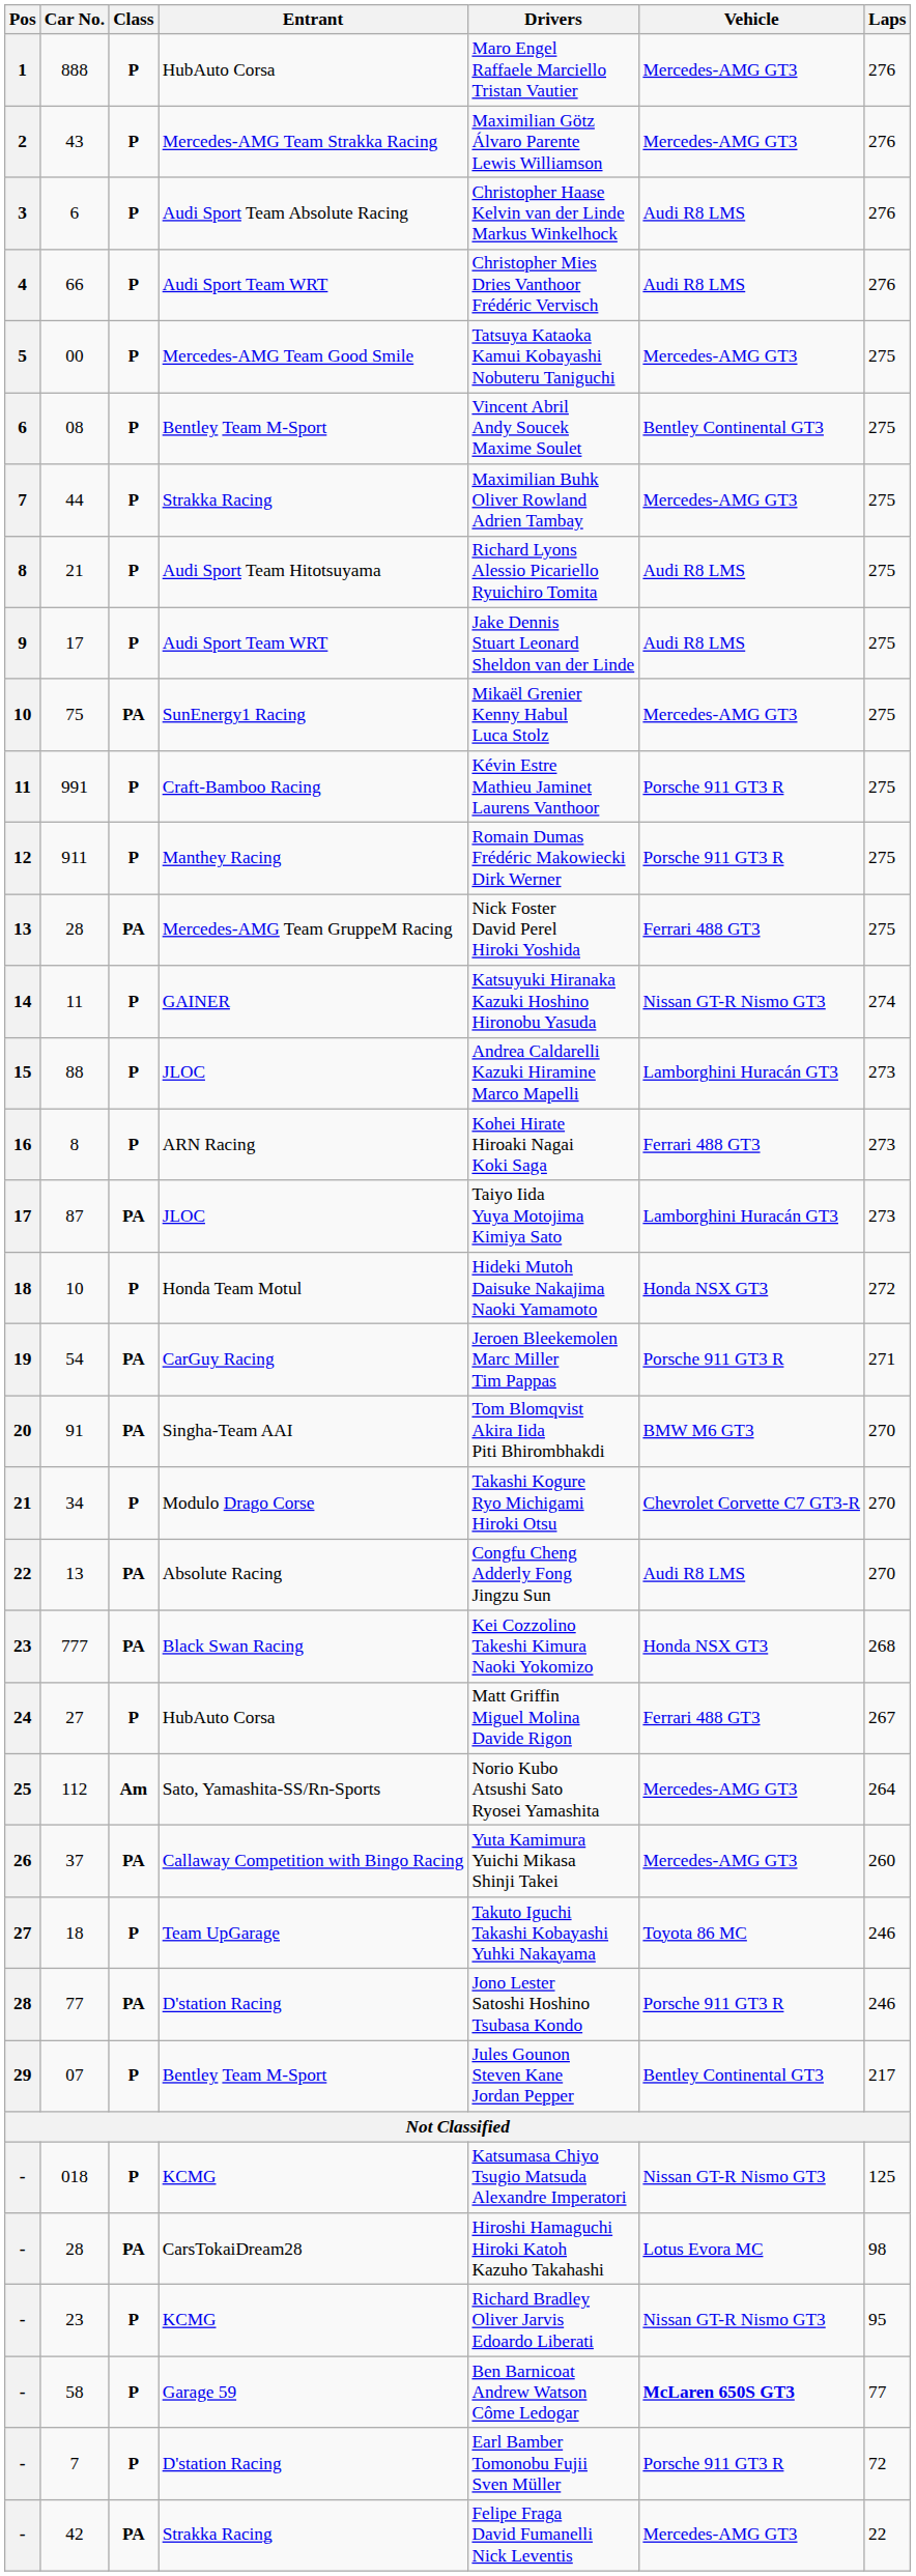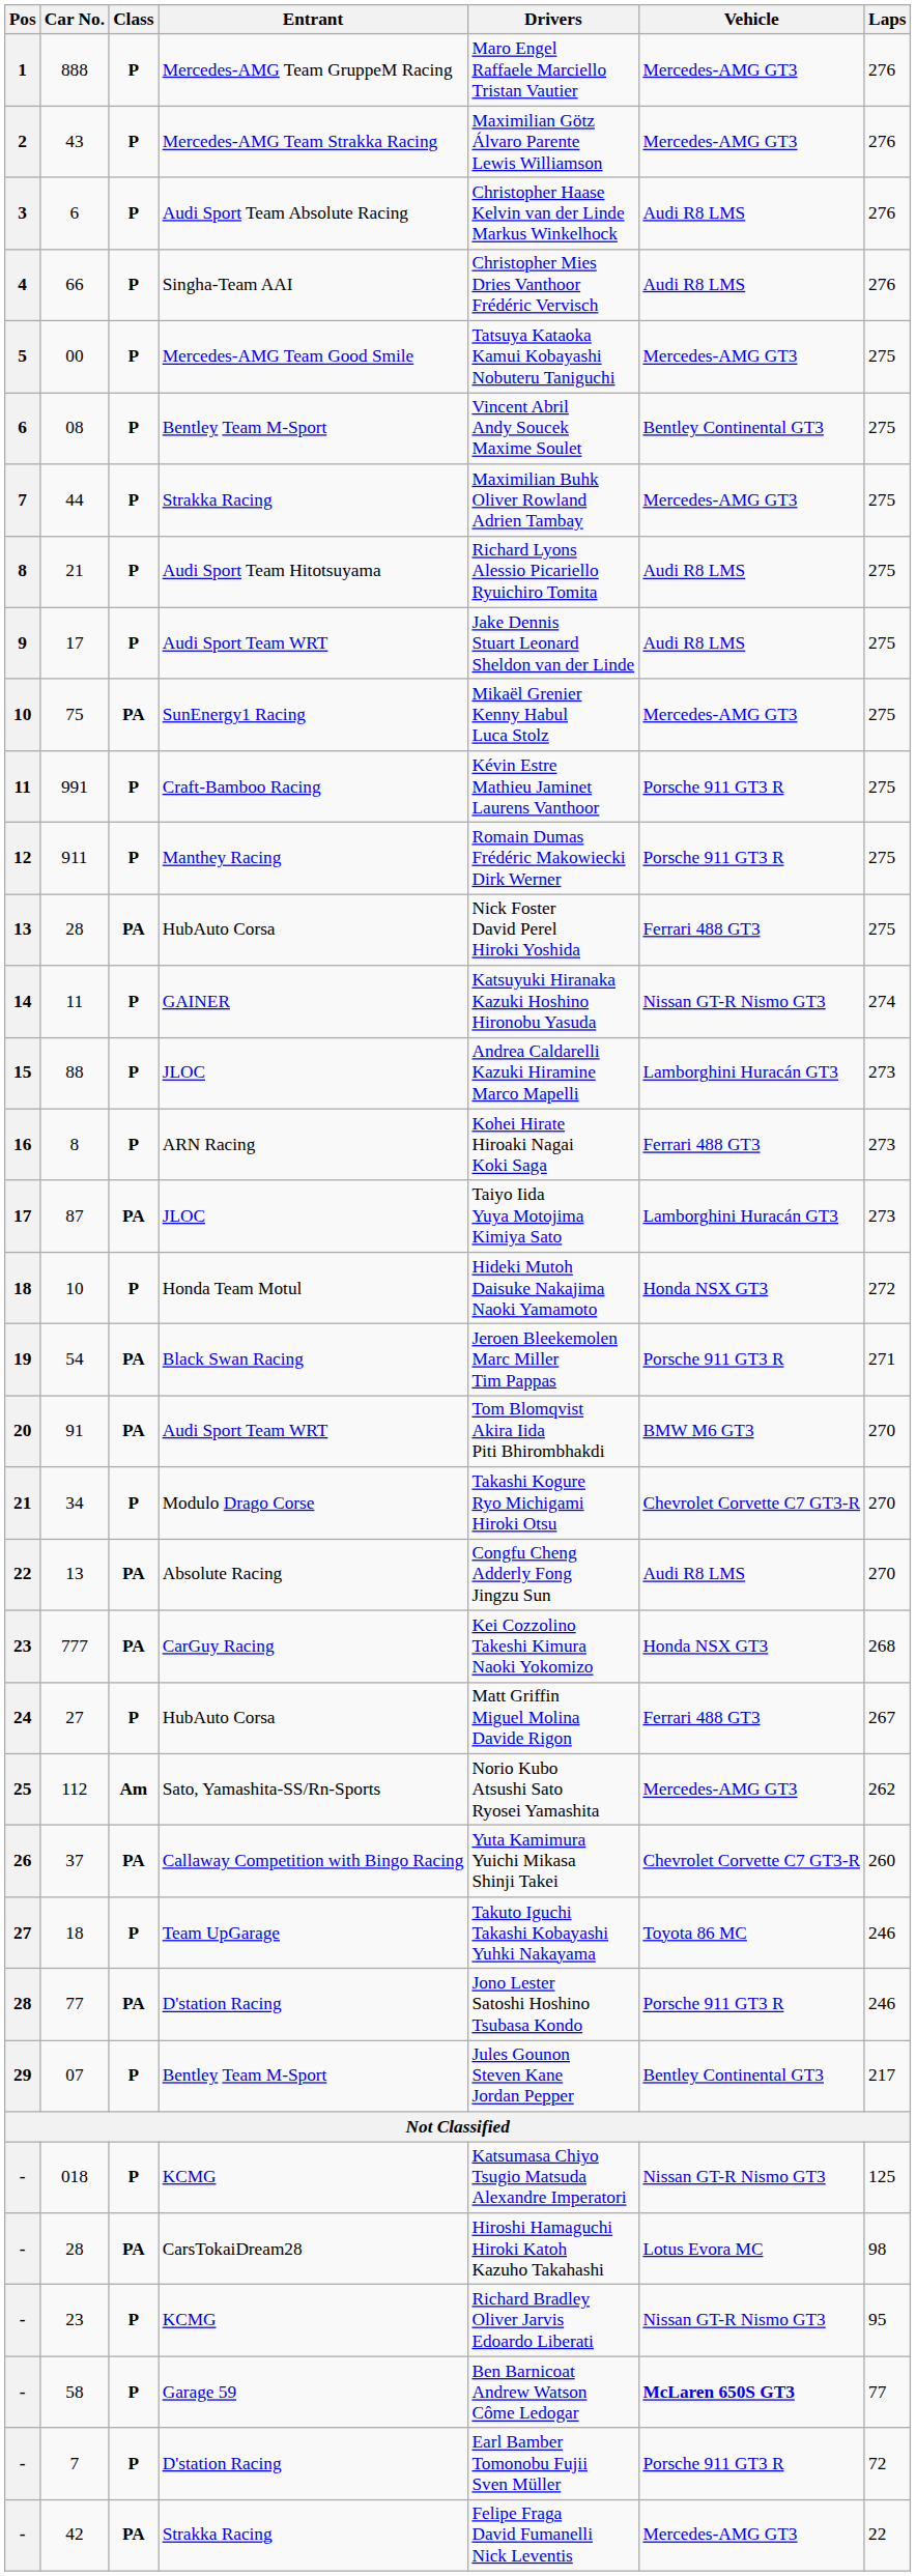 <table class="wikitable" style="font-size: 85%;">
 <tr>
 <th>Pos</th>
 <th>Car No.</th>
 <th>Class</th>
 <th>Entrant</th>
 <th>Drivers</th>
 <th>Vehicle</th>
 <th>Laps</th>
 </tr>
 <tr>
 <th>1</th>
 <td align="center">888</td>
 <td align="center"><strong><span>P</span></strong></td>
-<td> HubAuto Corsa</td>
+<td> <a href='#'>Mercedes-AMG</a> Team GruppeM Racing</td>
 <td> <a href='#'>Maro Engel</a><br> <a href='#'>Raffaele Marciello</a><br> <a href='#'>Tristan Vautier</a></td>
 <td><a href='#'>Mercedes-AMG GT3</a></td>
 <td>276</td>
 </tr>
 <tr>
 <th>2</th>
 <td align="center">43</td>
 <td align="center"><strong><span>P</span></strong></td>
 <td> <a href='#'>Mercedes-AMG Team Strakka Racing</a></td>
 <td> <a href='#'>Maximilian Götz</a><br> <a href='#'>Álvaro Parente</a><br> <a href='#'>Lewis Williamson</a></td>
 <td><a href='#'>Mercedes-AMG GT3</a></td>
 <td>276</td>
 </tr>
 <tr>
 <th>3</th>
 <td align="center">6</td>
 <td align="center"><strong><span>P</span></strong></td>
 <td> <a href='#'>Audi Sport</a> Team Absolute Racing</td>
 <td> <a href='#'>Christopher Haase</a><br> <a href='#'>Kelvin van der Linde</a><br> <a href='#'>Markus Winkelhock</a></td>
 <td><a href='#'>Audi R8 LMS</a></td>
 <td>276</td>
 </tr>
 <tr>
 <th>4</th>
 <td align="center">66</td>
 <td align="center"><strong><span>P</span></strong></td>
-<td> <a href='#'>Audi Sport Team WRT</a></td>
+<td> Singha-Team AAI</td>
 <td> <a href='#'>Christopher Mies</a><br> <a href='#'>Dries Vanthoor</a><br> <a href='#'>Frédéric Vervisch</a></td>
 <td><a href='#'>Audi R8 LMS</a></td>
 <td>276</td>
 </tr>
 <tr>
 <th>5</th>
 <td align="center">00</td>
 <td align="center"><strong><span>P</span></strong></td>
 <td> <a href='#'>Mercedes-AMG Team Good Smile</a></td>
 <td> <a href='#'>Tatsuya Kataoka</a><br> <a href='#'>Kamui Kobayashi</a><br> <a href='#'>Nobuteru Taniguchi</a></td>
 <td><a href='#'>Mercedes-AMG GT3</a></td>
 <td>275</td>
 </tr>
 <tr>
 <th>6</th>
 <td align="center">08</td>
 <td align="center"><strong><span>P</span></strong></td>
 <td> <a href='#'>Bentley</a> <a href='#'>Team M-Sport</a></td>
 <td> <a href='#'>Vincent Abril</a><br> <a href='#'>Andy Soucek</a><br> <a href='#'>Maxime Soulet</a></td>
 <td><a href='#'>Bentley Continental GT3</a></td>
 <td>275</td>
 </tr>
 <tr>
 <th>7</th>
 <td align="center">44</td>
 <td align="center"><strong><span>P</span></strong></td>
 <td> <a href='#'>Strakka Racing</a></td>
 <td> <a href='#'>Maximilian Buhk</a><br> <a href='#'>Oliver Rowland</a><br> <a href='#'>Adrien Tambay</a></td>
 <td><a href='#'>Mercedes-AMG GT3</a></td>
 <td>275</td>
 </tr>
 <tr>
 <th>8</th>
 <td align="center">21</td>
 <td align="center"><strong><span>P</span></strong></td>
 <td> <a href='#'>Audi Sport</a> Team Hitotsuyama</td>
 <td> <a href='#'>Richard Lyons</a><br> <a href='#'>Alessio Picariello</a><br> <a href='#'>Ryuichiro Tomita</a></td>
 <td><a href='#'>Audi R8 LMS</a></td>
 <td>275</td>
 </tr>
 <tr>
 <th>9</th>
 <td align="center">17</td>
 <td align="center"><strong><span>P</span></strong></td>
 <td> <a href='#'>Audi Sport Team WRT</a></td>
 <td> <a href='#'>Jake Dennis</a><br> <a href='#'>Stuart Leonard</a><br> <a href='#'>Sheldon van der Linde</a></td>
 <td><a href='#'>Audi R8 LMS</a></td>
 <td>275</td>
 </tr>
 <tr>
 <th>10</th>
 <td align="center">75</td>
 <td align="center"><strong><span>PA</span></strong></td>
 <td> <a href='#'>SunEnergy1 Racing</a></td>
 <td> <a href='#'>Mikaël Grenier</a><br> <a href='#'>Kenny Habul</a><br> <a href='#'>Luca Stolz</a></td>
 <td><a href='#'>Mercedes-AMG GT3</a></td>
 <td>275</td>
 </tr>
 <tr>
 <th>11</th>
 <td align="center">991</td>
 <td align="center"><strong><span>P</span></strong></td>
 <td> <a href='#'>Craft-Bamboo Racing</a></td>
 <td> <a href='#'>Kévin Estre</a><br> <a href='#'>Mathieu Jaminet</a><br> <a href='#'>Laurens Vanthoor</a></td>
 <td><a href='#'>Porsche 911 GT3 R</a></td>
 <td>275</td>
 </tr>
 <tr>
 <th>12</th>
 <td align="center">911</td>
 <td align="center"><strong><span>P</span></strong></td>
 <td> <a href='#'>Manthey Racing</a></td>
 <td> <a href='#'>Romain Dumas</a><br> <a href='#'>Frédéric Makowiecki</a><br> <a href='#'>Dirk Werner</a></td>
 <td><a href='#'>Porsche 911 GT3 R</a></td>
 <td>275</td>
 </tr>
 <tr>
 <th>13</th>
 <td align="center">28</td>
 <td align="center"><strong><span>PA</span></strong></td>
-<td> <a href='#'>Mercedes-AMG</a> Team GruppeM Racing</td>
+<td> HubAuto Corsa</td>
 <td> Nick Foster<br> David Perel<br> <a href='#'>Hiroki Yoshida</a></td>
 <td><a href='#'>Ferrari 488 GT3</a></td>
 <td>275</td>
 </tr>
 <tr>
 <th>14</th>
 <td align="center">11</td>
 <td align="center"><strong><span>P</span></strong></td>
 <td> <a href='#'>GAINER</a></td>
 <td> <a href='#'>Katsuyuki Hiranaka</a><br> <a href='#'>Kazuki Hoshino</a><br> <a href='#'>Hironobu Yasuda</a></td>
 <td><a href='#'>Nissan GT-R Nismo GT3</a></td>
 <td>274</td>
 </tr>
 <tr>
 <th>15</th>
 <td align="center">88</td>
 <td align="center"><strong><span>P</span></strong></td>
 <td> <a href='#'>JLOC</a></td>
 <td> <a href='#'>Andrea Caldarelli</a><br> <a href='#'>Kazuki Hiramine</a><br> <a href='#'>Marco Mapelli</a></td>
 <td><a href='#'>Lamborghini Huracán GT3</a></td>
 <td>273</td>
 </tr>
 <tr>
 <th>16</th>
 <td align="center">8</td>
 <td align="center"><strong><span>P</span></strong></td>
 <td> ARN Racing</td>
 <td> <a href='#'>Kohei Hirate</a><br> Hiroaki Nagai<br> <a href='#'>Koki Saga</a></td>
 <td><a href='#'>Ferrari 488 GT3</a></td>
 <td>273</td>
 </tr>
 <tr>
 <th>17</th>
 <td align="center">87</td>
 <td align="center"><strong><span>PA</span></strong></td>
 <td> <a href='#'>JLOC</a></td>
 <td> Taiyo Iida<br> <a href='#'>Yuya Motojima</a><br> <a href='#'>Kimiya Sato</a></td>
 <td><a href='#'>Lamborghini Huracán GT3</a></td>
 <td>273</td>
 </tr>
 <tr>
 <th>18</th>
 <td align="center">10</td>
 <td align="center"><strong><span>P</span></strong></td>
 <td> Honda Team Motul</td>
 <td> <a href='#'>Hideki Mutoh</a><br> <a href='#'>Daisuke Nakajima</a><br> <a href='#'>Naoki Yamamoto</a></td>
 <td><a href='#'>Honda NSX GT3</a></td>
 <td>272</td>
 </tr>
 <tr>
 <th>19</th>
 <td align="center">54</td>
 <td align="center"><strong><span>PA</span></strong></td>
-<td> <a href='#'>CarGuy Racing</a></td>
+<td> <a href='#'>Black Swan Racing</a></td>
 <td> <a href='#'>Jeroen Bleekemolen</a><br> <a href='#'>Marc Miller</a><br> <a href='#'>Tim Pappas</a></td>
 <td><a href='#'>Porsche 911 GT3 R</a></td>
 <td>271</td>
 </tr>
 <tr>
 <th>20</th>
 <td align="center">91</td>
 <td align="center"><strong><span>PA</span></strong></td>
-<td> Singha-Team AAI</td>
+<td> <a href='#'>Audi Sport Team WRT</a></td>
 <td> <a href='#'>Tom Blomqvist</a><br> <a href='#'>Akira Iida</a><br> Piti Bhirombhakdi</td>
 <td><a href='#'>BMW M6 GT3</a></td>
 <td>270</td>
 </tr>
 <tr>
 <th>21</th>
 <td align="center">34</td>
 <td align="center"><strong><span>P</span></strong></td>
 <td> Modulo <a href='#'>Drago Corse</a></td>
 <td> <a href='#'>Takashi Kogure</a><br> <a href='#'>Ryo Michigami</a><br> <a href='#'>Hiroki Otsu</a></td>
 <td><a href='#'>Chevrolet Corvette C7 GT3-R</a></td>
 <td>270</td>
 </tr>
 <tr>
 <th>22</th>
 <td align="center">13</td>
 <td align="center"><strong><span>PA</span></strong></td>
 <td> Absolute Racing</td>
 <td> <a href='#'>Congfu Cheng</a><br> <a href='#'>Adderly Fong</a><br> Jingzu Sun</td>
 <td><a href='#'>Audi R8 LMS</a></td>
 <td>270</td>
 </tr>
 <tr>
 <th>23</th>
 <td align="center">777</td>
 <td align="center"><strong><span>PA</span></strong></td>
-<td> <a href='#'>Black Swan Racing</a></td>
+<td> <a href='#'>CarGuy Racing</a></td>
 <td> <a href='#'>Kei Cozzolino</a><br> <a href='#'>Takeshi Kimura</a><br> <a href='#'>Naoki Yokomizo</a></td>
 <td><a href='#'>Honda NSX GT3</a></td>
 <td>268</td>
 </tr>
 <tr>
 <th>24</th>
 <td align="center">27</td>
 <td align="center"><strong><span>P</span></strong></td>
 <td> HubAuto Corsa</td>
 <td> Matt Griffin<br> <a href='#'>Miguel Molina</a><br> <a href='#'>Davide Rigon</a></td>
 <td><a href='#'>Ferrari 488 GT3</a></td>
 <td>267</td>
 </tr>
 <tr>
 <th>25</th>
 <td align="center">112</td>
 <td align="center"><strong><span>Am</span></strong></td>
 <td> Sato, Yamashita-SS/Rn-Sports</td>
 <td> Norio Kubo<br> Atsushi Sato<br> Ryosei Yamashita</td>
 <td><a href='#'>Mercedes-AMG GT3</a></td>
-<td>264</td>
+<td>262</td>
 </tr>
 <tr>
 <th>26</th>
 <td align="center">37</td>
 <td align="center"><strong><span>PA</span></strong></td>
 <td> <a href='#'>Callaway Competition with Bingo Racing</a></td>
 <td> <a href='#'>Yuta Kamimura</a><br> Yuichi Mikasa<br> Shinji Takei</td>
-<td><a href='#'>Mercedes-AMG GT3</a></td>
+<td><a href='#'>Chevrolet Corvette C7 GT3-R</a></td>
 <td>260</td>
 </tr>
 <tr>
 <th>27</th>
 <td align="center">18</td>
 <td align="center"><strong><span>P</span></strong></td>
 <td> <a href='#'>Team UpGarage</a></td>
 <td> <a href='#'>Takuto Iguchi</a><br> <a href='#'>Takashi Kobayashi</a><br> <a href='#'>Yuhki Nakayama</a></td>
 <td><a href='#'>Toyota 86 MC</a></td>
 <td>246</td>
 </tr>
 <tr>
 <th>28</th>
 <td align="center">77</td>
 <td align="center"><strong><span>PA</span></strong></td>
 <td> <a href='#'>D'station Racing</a></td>
 <td> <a href='#'>Jono Lester</a><br> Satoshi Hoshino<br> <a href='#'>Tsubasa Kondo</a></td>
 <td><a href='#'>Porsche 911 GT3 R</a></td>
 <td>246</td>
 </tr>
 <tr>
 <th>29</th>
 <td align="center">07</td>
 <td align="center"><strong><span>P</span></strong></td>
 <td> <a href='#'>Bentley</a> <a href='#'>Team M-Sport</a></td>
 <td> <a href='#'>Jules Gounon</a><br> <a href='#'>Steven Kane</a><br> <a href='#'>Jordan Pepper</a></td>
 <td><a href='#'>Bentley Continental GT3</a></td>
 <td>217</td>
 </tr>
 <tr>
 <th colspan="7"><em>Not Classified</em></th>
 </tr>
 <tr>
 <th>-</th>
 <td align="center">018</td>
 <td align="center"><strong><span>P</span></strong></td>
 <td> <a href='#'>KCMG</a></td>
 <td> <a href='#'>Katsumasa Chiyo</a><br> <a href='#'>Tsugio Matsuda</a><br> <a href='#'>Alexandre Imperatori</a></td>
 <td><a href='#'>Nissan GT-R Nismo GT3</a></td>
 <td>125</td>
 </tr>
 <tr>
 <th>-</th>
 <td align="center">28</td>
 <td align="center"><strong><span>PA</span></strong></td>
 <td> CarsTokaiDream28</td>
 <td> <a href='#'>Hiroshi Hamaguchi</a><br> <a href='#'>Hiroki Katoh</a><br> Kazuho Takahashi</td>
 <td><a href='#'>Lotus Evora MC</a></td>
 <td>98</td>
 </tr>
 <tr>
 <th>-</th>
 <td align="center">23</td>
 <td align="center"><strong><span>P</span></strong></td>
 <td> <a href='#'>KCMG</a></td>
 <td> <a href='#'>Richard Bradley</a><br> <a href='#'>Oliver Jarvis</a><br> <a href='#'>Edoardo Liberati</a></td>
 <td><a href='#'>Nissan GT-R Nismo GT3</a></td>
 <td>95</td>
 </tr>
 <tr>
 <th>-</th>
 <td align="center">58</td>
 <td align="center"><strong><span>P</span></strong></td>
 <td> <a href='#'>Garage 59</a></td>
 <td> <a href='#'>Ben Barnicoat</a><br> <a href='#'>Andrew Watson</a><br> <a href='#'>Côme Ledogar</a></td>
 <td><strong><a href='#'>McLaren 650S GT3</a></strong></td>
 <td>77</td>
 </tr>
 <tr>
 <th>-</th>
 <td align="center">7</td>
 <td align="center"><strong><span>P</span></strong></td>
 <td> <a href='#'>D'station Racing</a></td>
 <td> <a href='#'>Earl Bamber</a><br> <a href='#'>Tomonobu Fujii</a><br> <a href='#'>Sven Müller</a></td>
 <td><a href='#'>Porsche 911 GT3 R</a></td>
 <td>72</td>
 </tr>
 <tr>
 <th>-</th>
 <td align="center">42</td>
 <td align="center"><strong><span>PA</span></strong></td>
 <td> <a href='#'>Strakka Racing</a></td>
 <td> <a href='#'>Felipe Fraga</a><br> <a href='#'>David Fumanelli</a><br> <a href='#'>Nick Leventis</a></td>
 <td><a href='#'>Mercedes-AMG GT3</a></td>
 <td>22</td>
 </tr>
 </table>
